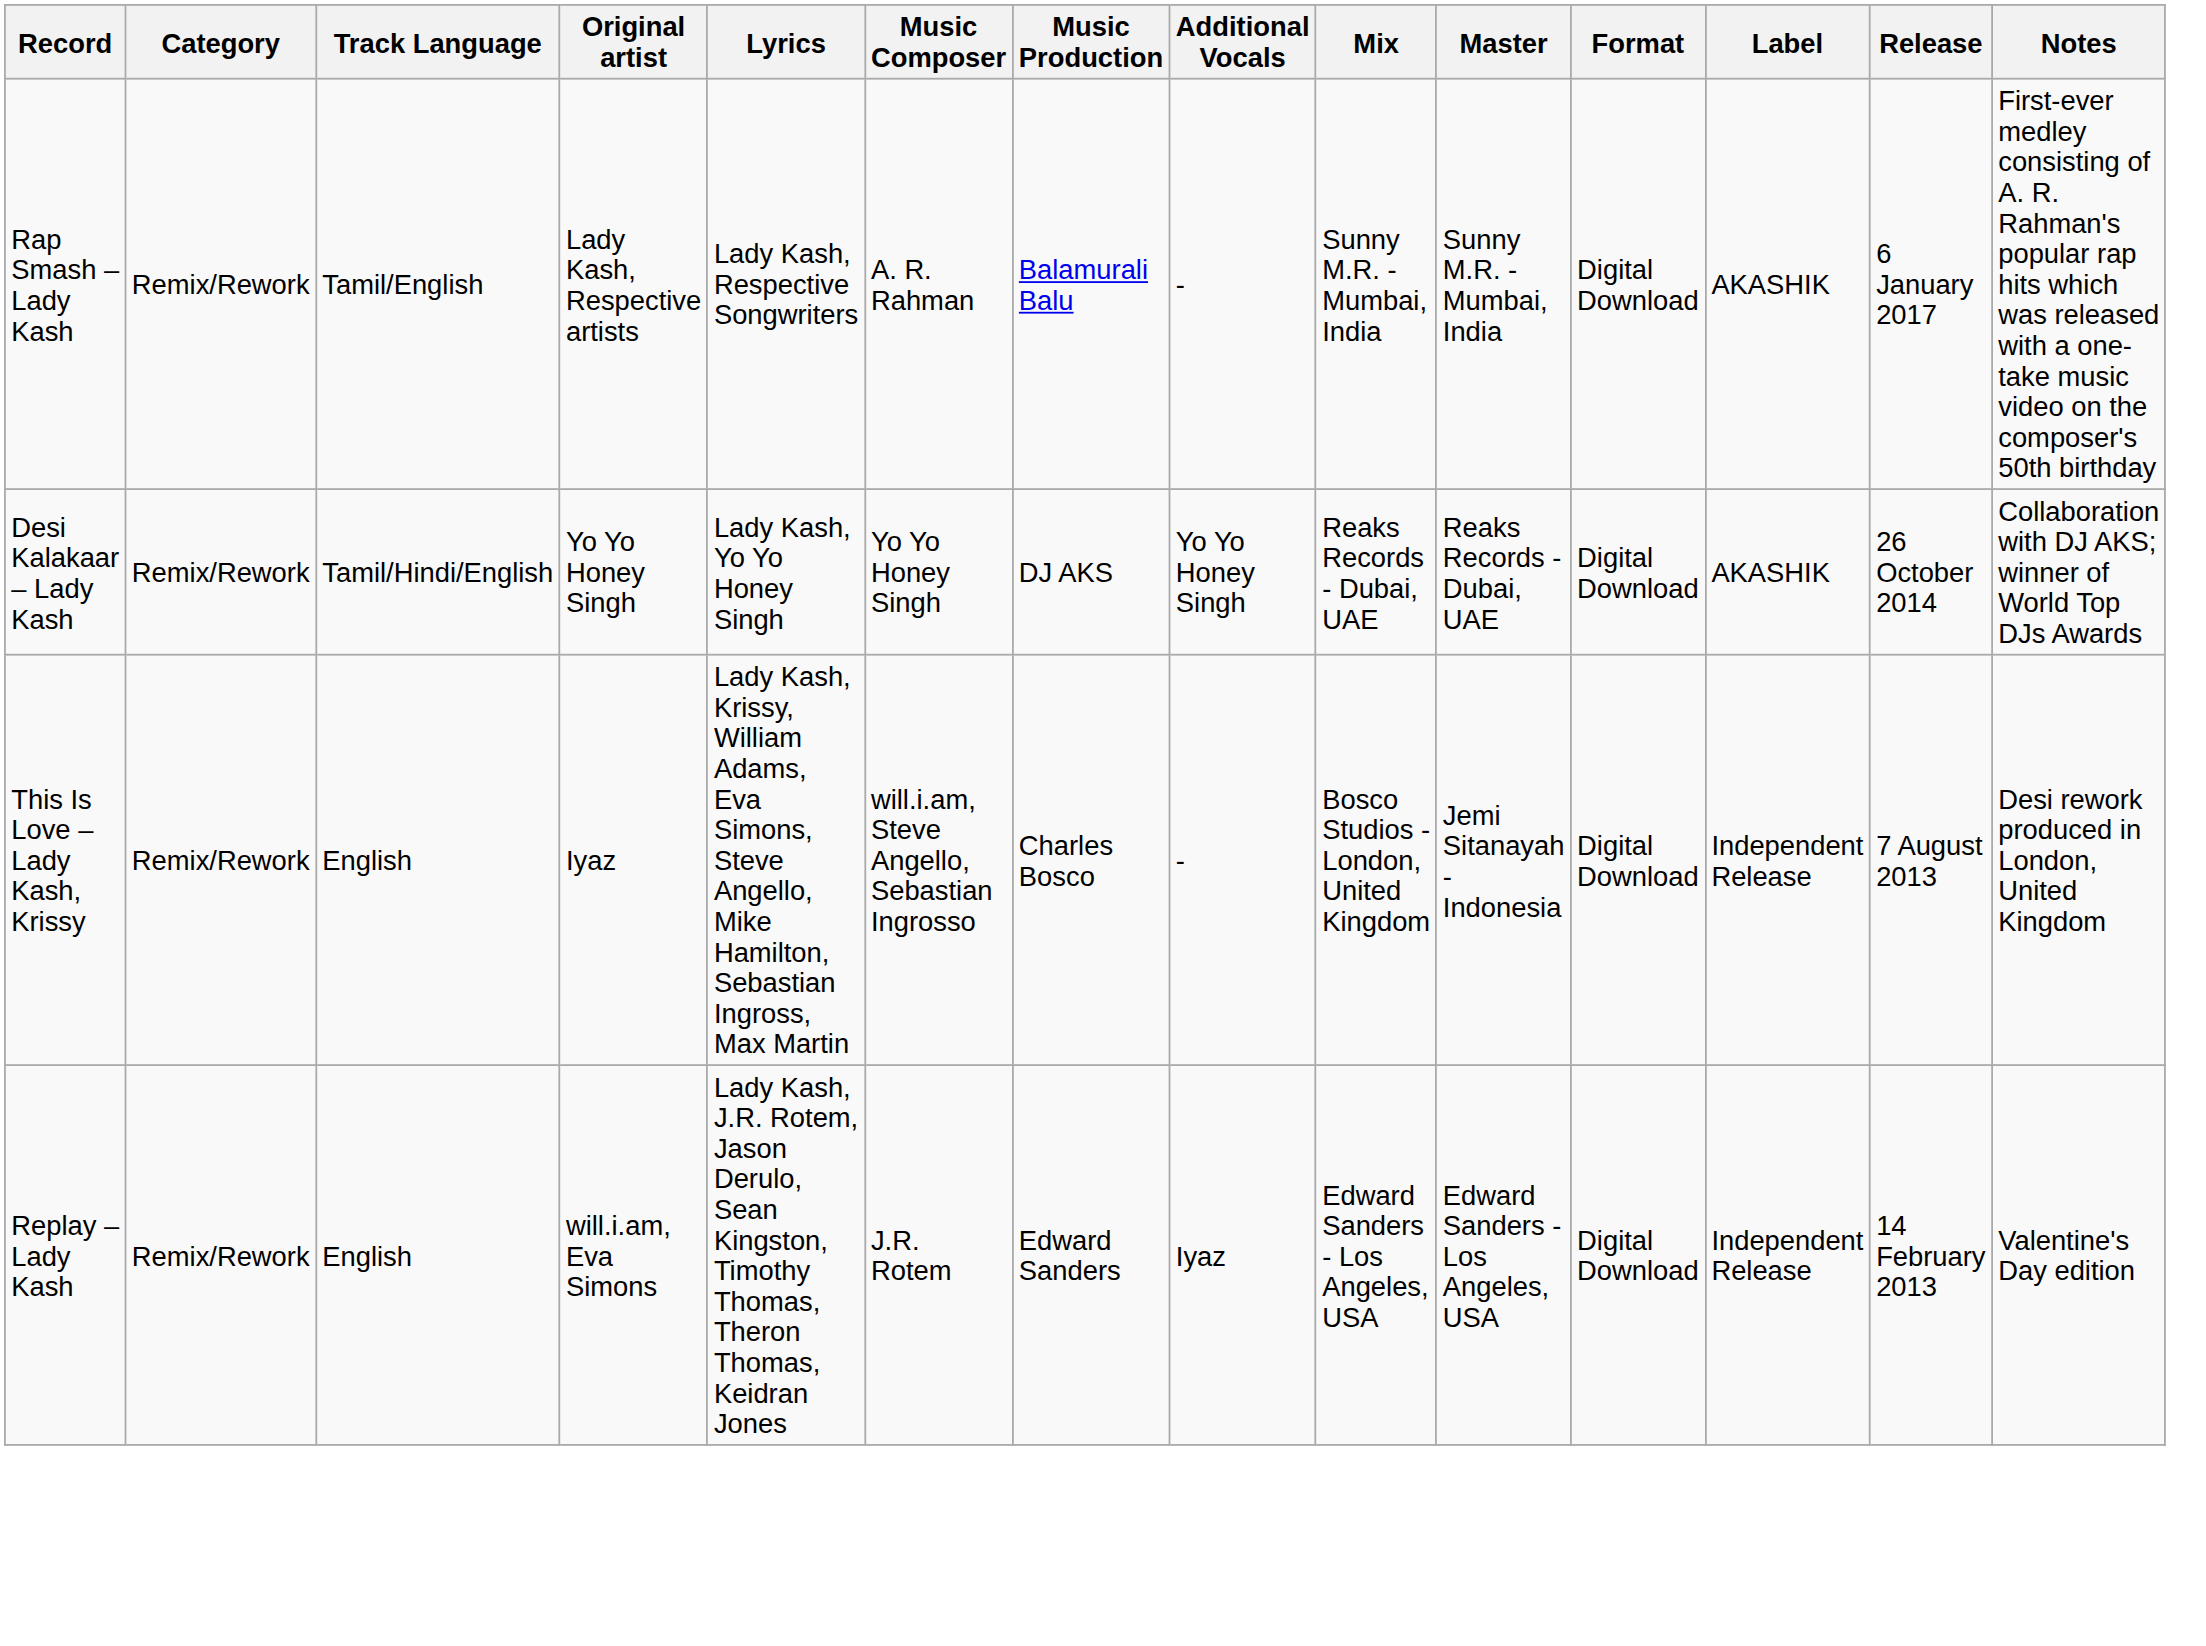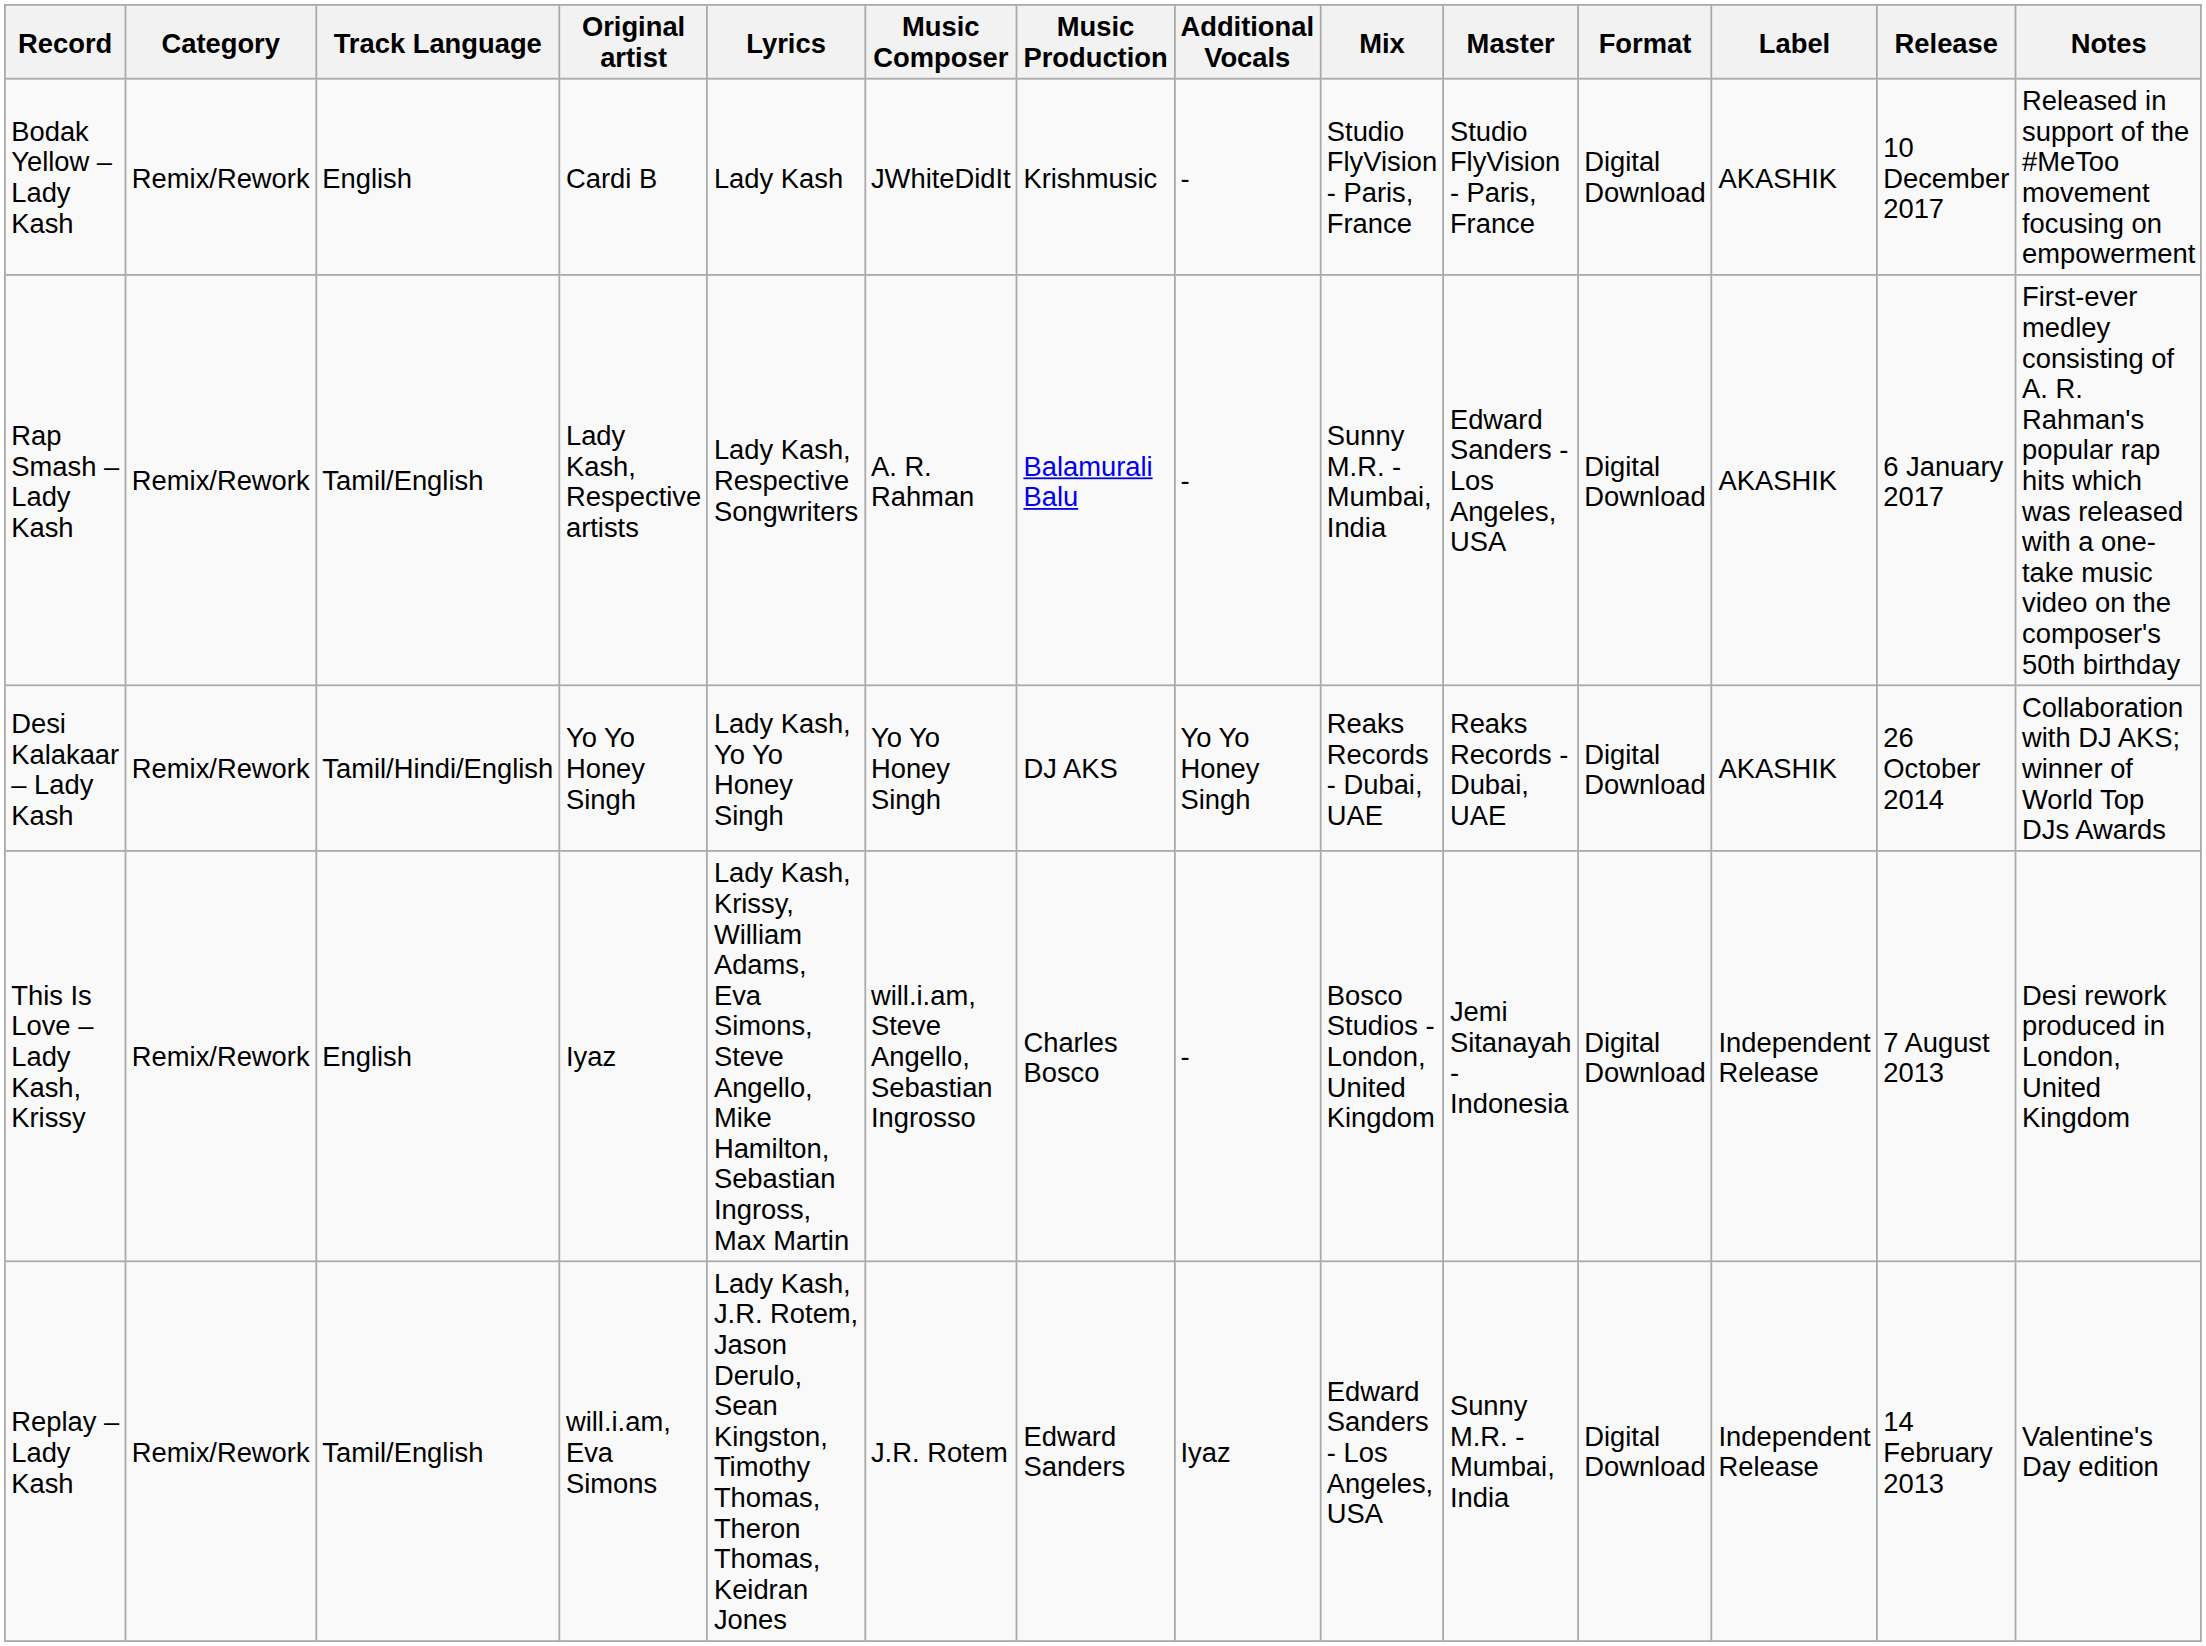 <table class="wikitable" style="font-size: 95%;">
 <tr>
 <th>Record</th>
 <th>Category</th>
 <th>Track Language</th>
 <th>Original artist</th>
 <th>Lyrics</th>
 <th>Music Composer</th>
 <th>Music Production</th>
 <th>Additional Vocals</th>
 <th>Mix</th>
 <th>Master</th>
 <th>Format</th>
 <th>Label</th>
 <th>Release</th>
 <th>Notes</th>
 </tr>
 <tr>
+<td>Bodak Yellow – Lady Kash</td>
+<td>Remix/Rework</td>
+<td>English</td>
+<td>Cardi B</td>
+<td>Lady Kash</td>
+<td>JWhiteDidIt</td>
+<td>Krishmusic</td>
+<td>-</td>
+<td>Studio FlyVision - Paris, France</td>
+<td>Studio FlyVision - Paris, France</td>
+<td>Digital Download</td>
+<td>AKASHIK</td>
+<td>10 December 2017</td>
+<td>Released in support of the #MeToo movement focusing on empowerment</td>
+</tr>
+<tr>
 <td>Rap Smash – Lady Kash</td>
 <td>Remix/Rework</td>
 <td>Tamil/English</td>
 <td>Lady Kash, Respective artists</td>
 <td>Lady Kash, Respective Songwriters</td>
 <td>A. R. Rahman</td>
 <td><a href='#'>Balamurali Balu</a></td>
 <td>-</td>
 <td>Sunny M.R. - Mumbai, India</td>
-<td>Sunny M.R. - Mumbai, India</td>
+<td>Edward Sanders - Los Angeles, USA</td>
 <td>Digital Download</td>
 <td>AKASHIK</td>
 <td>6 January 2017</td>
 <td>First-ever medley consisting of A. R. Rahman's popular rap hits which was released with a one-take music video on the composer's 50th birthday</td>
 </tr>
 <tr>
 <td>Desi Kalakaar – Lady Kash</td>
 <td>Remix/Rework</td>
 <td>Tamil/Hindi/English</td>
 <td>Yo Yo Honey Singh</td>
 <td>Lady Kash, Yo Yo Honey Singh</td>
 <td>Yo Yo Honey Singh</td>
 <td>DJ AKS</td>
 <td>Yo Yo Honey Singh</td>
 <td>Reaks Records - Dubai, UAE</td>
 <td>Reaks Records - Dubai, UAE</td>
 <td>Digital Download</td>
 <td>AKASHIK</td>
 <td>26 October 2014</td>
 <td>Collaboration with DJ AKS; winner of World Top DJs Awards</td>
 </tr>
 <tr>
 <td>This Is Love – Lady Kash, Krissy</td>
 <td>Remix/Rework</td>
 <td>English</td>
 <td>Iyaz</td>
 <td>Lady Kash, Krissy, William Adams, Eva Simons, Steve Angello, Mike Hamilton, Sebastian Ingross, Max Martin</td>
 <td>will.i.am, Steve Angello, Sebastian Ingrosso</td>
 <td>Charles Bosco</td>
 <td>-</td>
 <td>Bosco Studios - London, United Kingdom</td>
 <td>Jemi Sitanayah - Indonesia</td>
 <td>Digital Download</td>
 <td>Independent Release</td>
 <td>7 August 2013</td>
 <td>Desi rework produced in London, United Kingdom</td>
 </tr>
 <tr>
 <td>Replay – Lady Kash</td>
 <td>Remix/Rework</td>
-<td>English</td>
+<td>Tamil/English</td>
 <td>will.i.am, Eva Simons</td>
 <td>Lady Kash, J.R. Rotem, Jason Derulo, Sean Kingston, Timothy Thomas, Theron Thomas, Keidran Jones</td>
 <td>J.R. Rotem</td>
 <td>Edward Sanders</td>
 <td>Iyaz</td>
 <td>Edward Sanders - Los Angeles, USA</td>
-<td>Edward Sanders - Los Angeles, USA</td>
+<td>Sunny M.R. - Mumbai, India</td>
 <td>Digital Download</td>
 <td>Independent Release</td>
 <td>14 February 2013</td>
 <td>Valentine's Day edition</td>
 </tr>
 </table>
